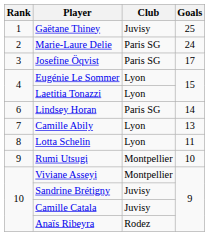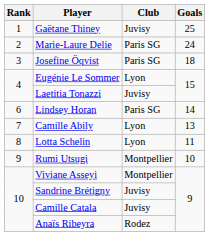 <table class="wikitable" style="text-align:center">
 <tr>
 <th>Rank</th>
 <th>Player</th>
 <th>Club</th>
 <th>Goals</th>
 </tr>
 <tr>
 <td>1</td>
 <td align="left"> <a href='#'>Gaëtane Thiney</a></td>
 <td align="left">Juvisy</td>
 <td>25</td>
 </tr>
 <tr>
 <td>2</td>
 <td align="left"> <a href='#'>Marie-Laure Delie</a></td>
 <td align="left">Paris SG</td>
 <td>24</td>
 </tr>
 <tr>
 <td>3</td>
 <td align="left"> <a href='#'>Josefine Öqvist</a></td>
 <td align="left">Paris SG</td>
-<td>17</td>
+<td>18</td>
 </tr>
 <tr>
 <td Rowspan="2">4</td>
 <td align="left"> <a href='#'>Eugénie Le Sommer</a></td>
 <td align="left">Lyon</td>
 <td Rowspan="2">15</td>
 </tr>
 <tr>
 <td align="left"> <a href='#'>Laetitia Tonazzi</a></td>
-<td align="left">Lyon</td>
+<td align="left">Juvisy</td>
 </tr>
 <tr>
 <td>6</td>
 <td align="left"> <a href='#'>Lindsey Horan</a></td>
 <td align="left">Paris SG</td>
 <td>14</td>
 </tr>
 <tr>
 <td>7</td>
 <td align="left"> <a href='#'>Camille Abily</a></td>
 <td align="left">Lyon</td>
 <td>13</td>
 </tr>
 <tr>
 <td>8</td>
 <td align="left"> <a href='#'>Lotta Schelin</a></td>
 <td align="left">Lyon</td>
 <td>11</td>
 </tr>
 <tr>
 <td>9</td>
 <td align="left"> <a href='#'>Rumi Utsugi</a></td>
 <td align="left">Montpellier</td>
 <td>10</td>
 </tr>
 <tr>
 <td Rowspan="4">10</td>
 <td align="left"> <a href='#'>Viviane Asseyi</a></td>
 <td align="left">Montpellier</td>
 <td Rowspan="4">9</td>
 </tr>
 <tr>
 <td align="left"> <a href='#'>Sandrine Brétigny</a></td>
 <td align="left">Juvisy</td>
 </tr>
 <tr>
 <td align="left"> <a href='#'>Camille Catala</a></td>
 <td align="left">Juvisy</td>
 </tr>
 <tr>
 <td align="left"> <a href='#'>Anaïs Ribeyra</a></td>
 <td align="left">Rodez</td>
 </tr>
 </table>
